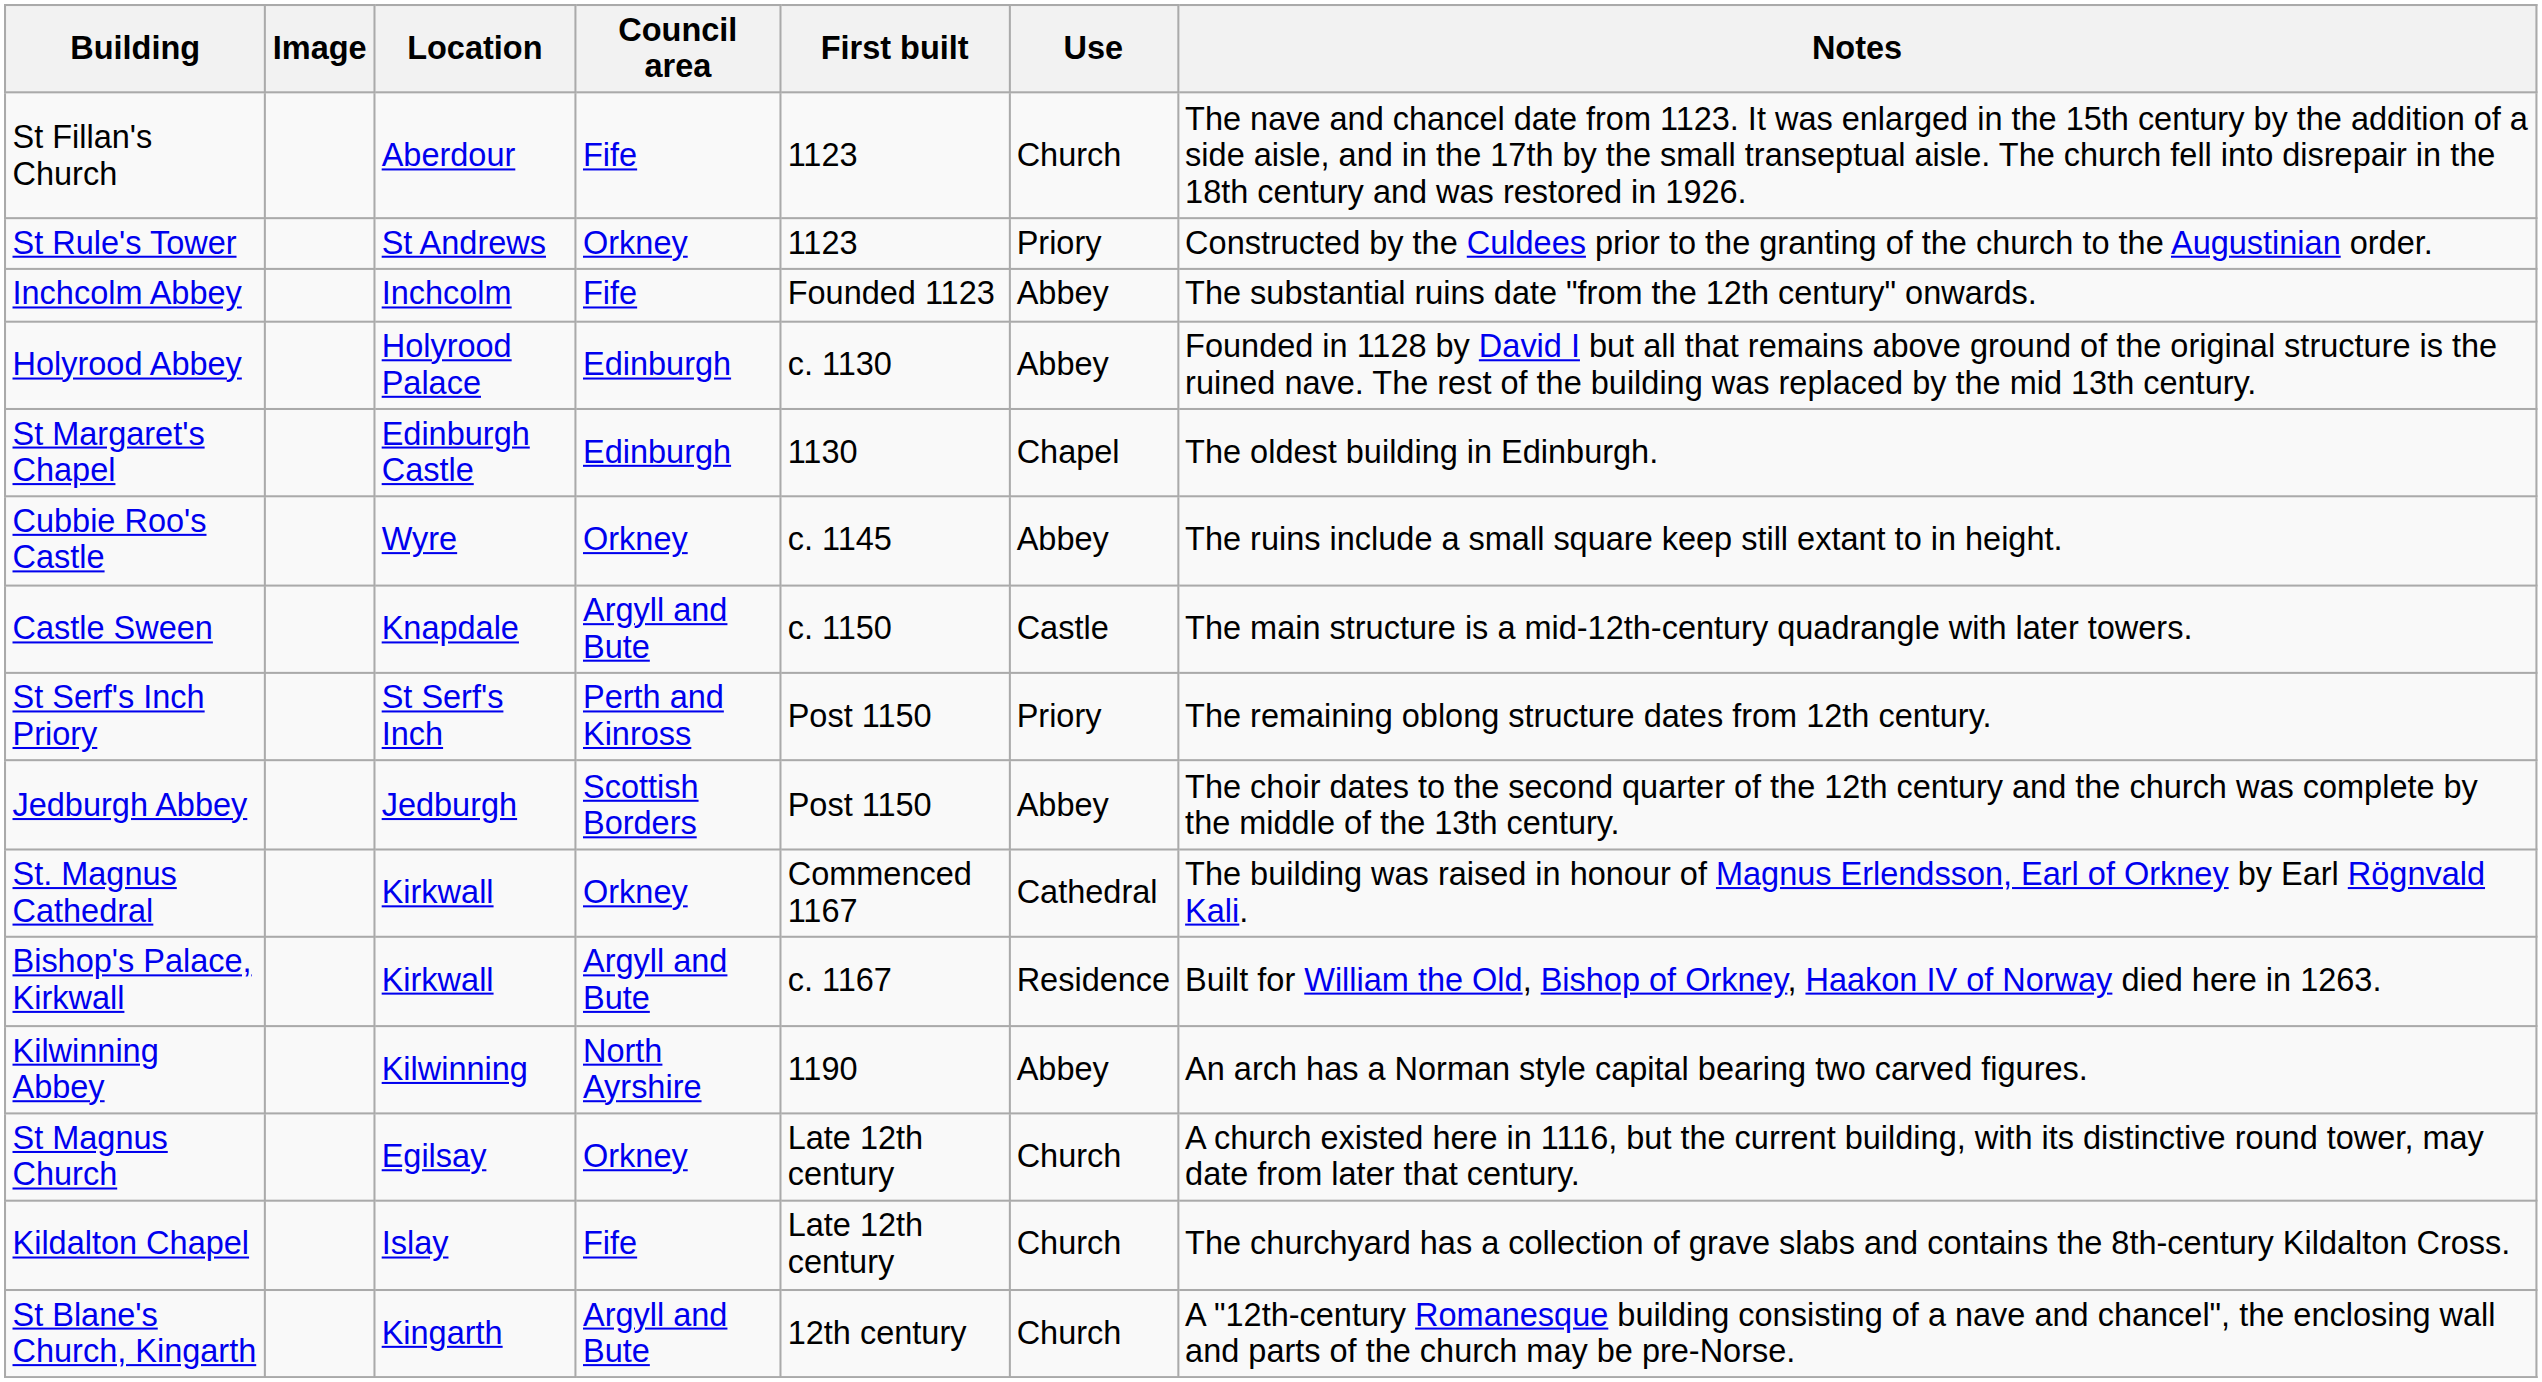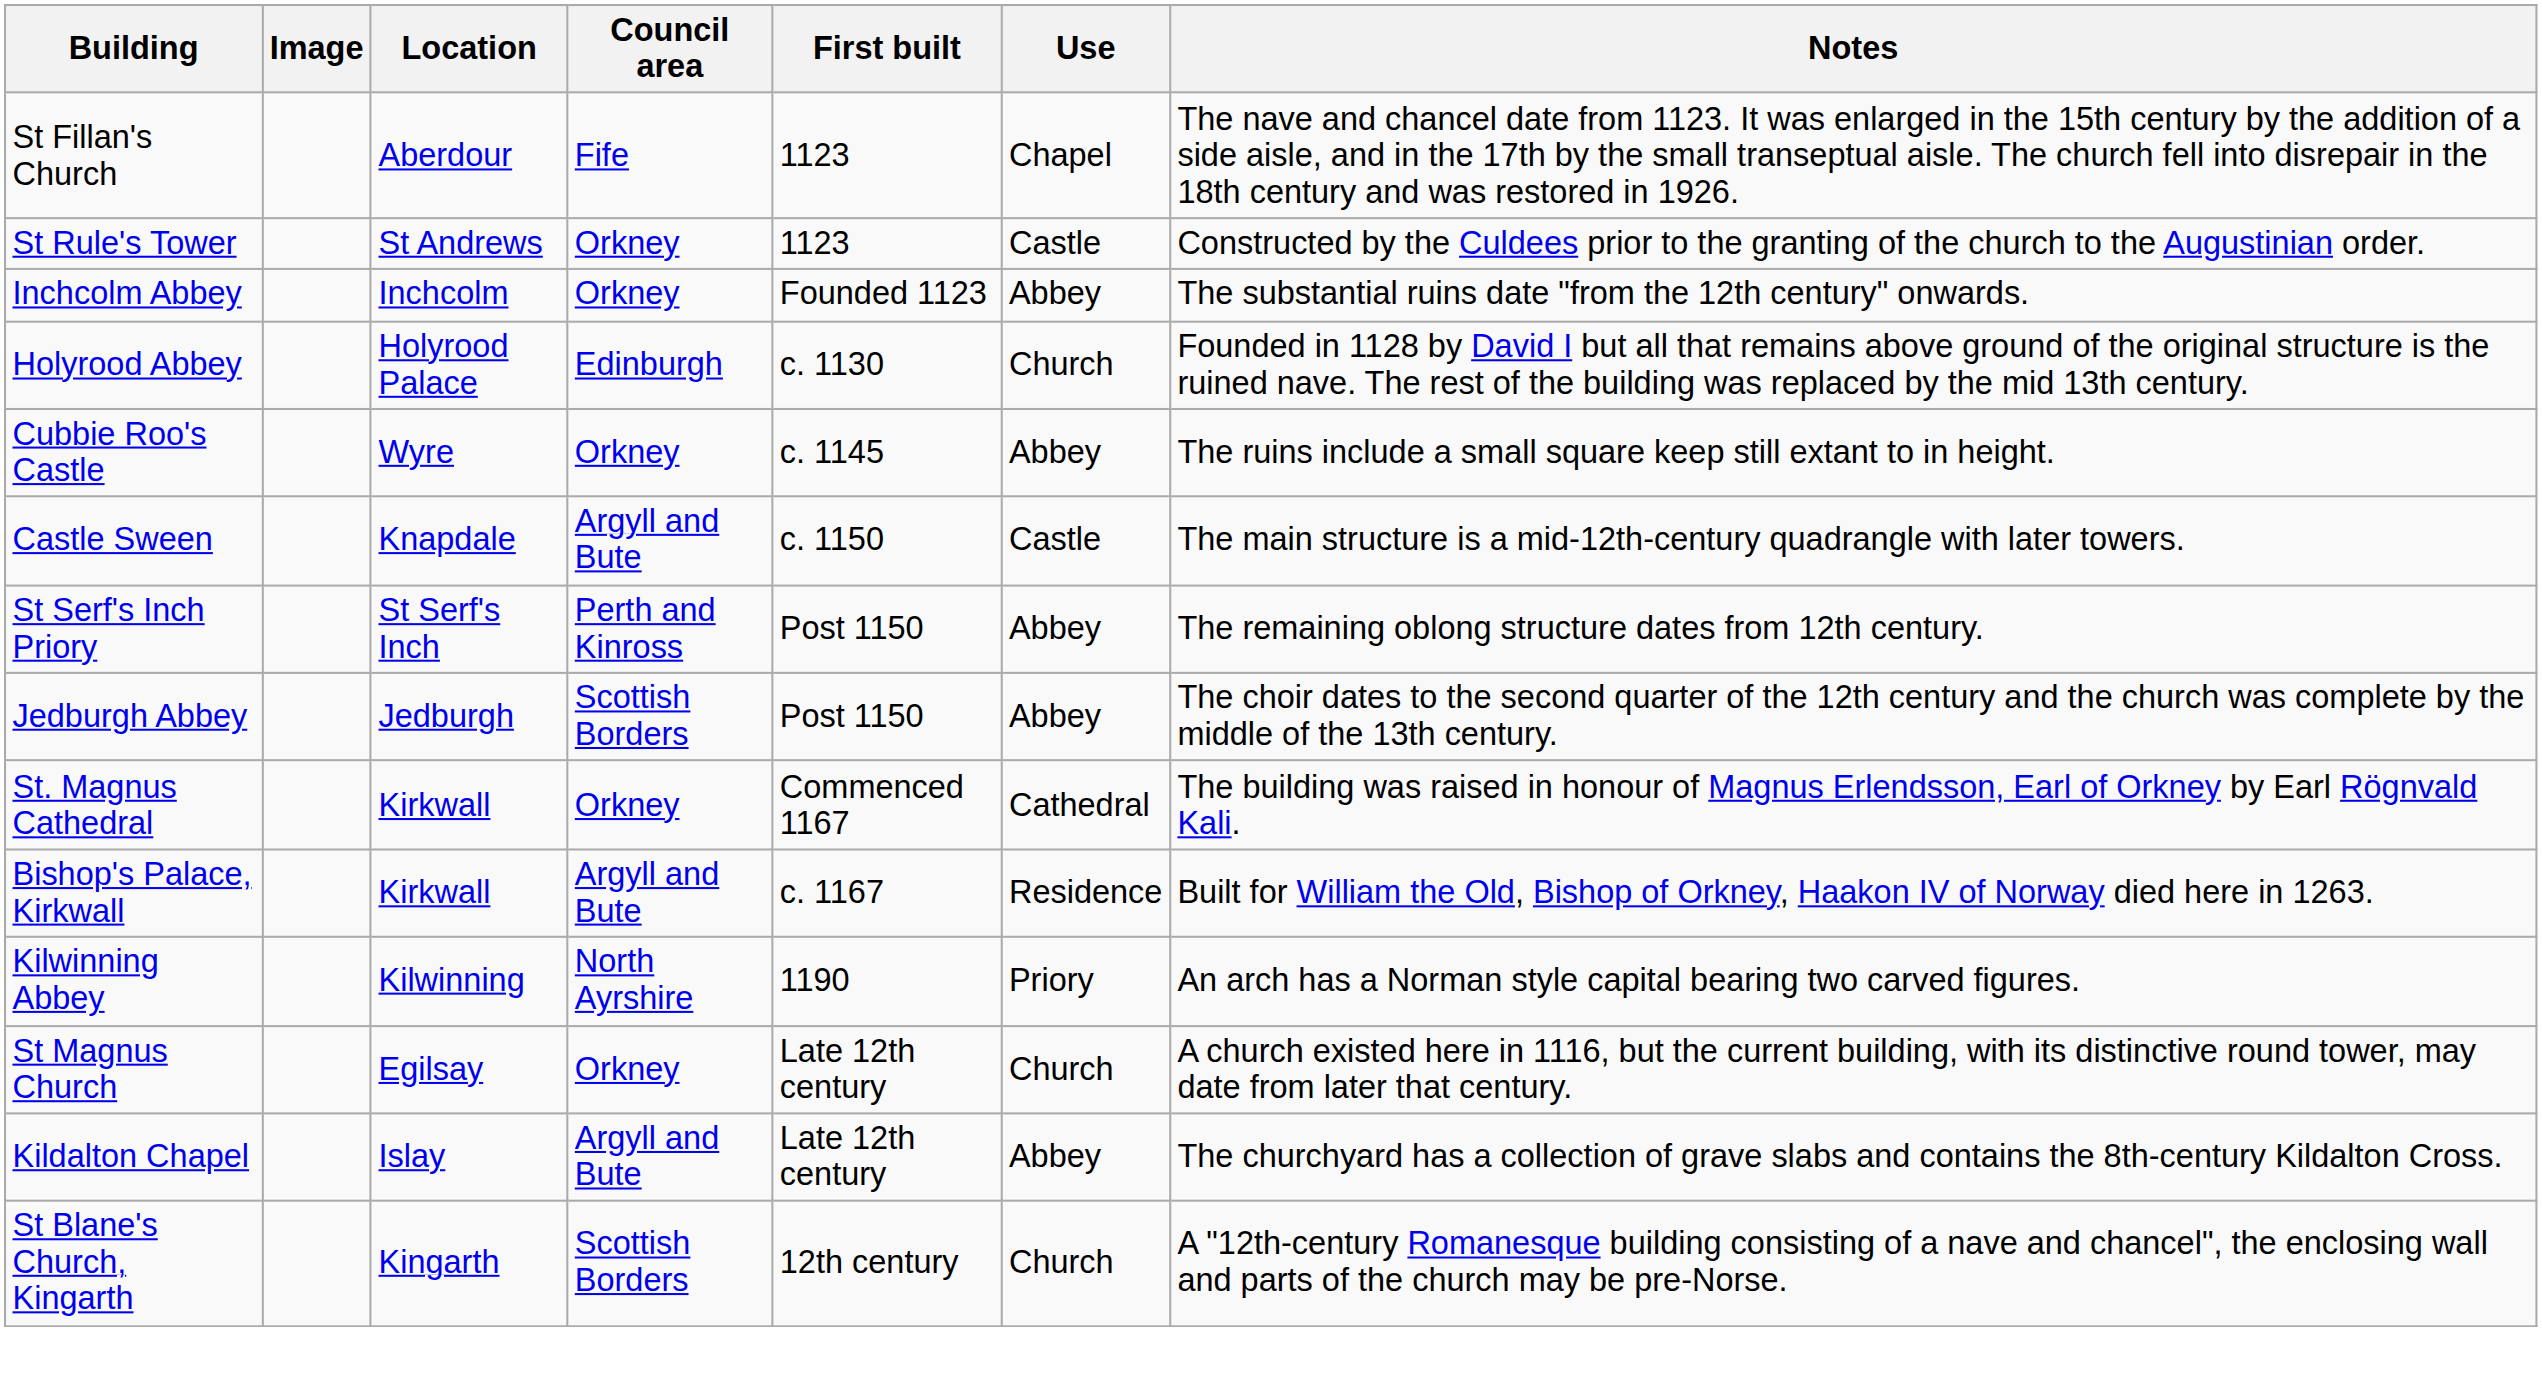 <table class="wikitable sortable">
 <tr>
 <th>Building</th>
 <th>Image</th>
 <th>Location</th>
 <th>Council area</th>
 <th>First built</th>
 <th>Use</th>
 <th>Notes</th>
 </tr>
 <tr>
 <td>St Fillan's Church</td>
 <td></td>
 <td><a href='#'>Aberdour</a></td>
 <td><a href='#'>Fife</a></td>
 <td>1123</td>
-<td>Church</td>
+<td>Chapel</td>
 <td>The nave and chancel date from 1123. It was enlarged in the 15th century by the addition of a side aisle, and in the 17th by the small transeptual aisle. The church fell into disrepair in the 18th century and was restored in 1926.</td>
 </tr>
 <tr>
 <td><a href='#'>St Rule's Tower</a></td>
 <td></td>
 <td><a href='#'>St Andrews</a></td>
 <td><a href='#'>Orkney</a></td>
 <td>1123</td>
-<td>Priory</td>
+<td>Castle</td>
 <td>Constructed by the <a href='#'>Culdees</a> prior to the granting of the church to the <a href='#'>Augustinian</a> order.</td>
 </tr>
 <tr>
 <td><a href='#'>Inchcolm Abbey</a></td>
 <td></td>
 <td><a href='#'>Inchcolm</a></td>
-<td><a href='#'>Fife</a></td>
+<td><a href='#'>Orkney</a></td>
 <td>Founded 1123</td>
 <td>Abbey</td>
 <td>The substantial ruins date "from the 12th century" onwards.</td>
 </tr>
 <tr>
 <td><a href='#'>Holyrood Abbey</a></td>
 <td></td>
 <td><a href='#'>Holyrood Palace</a></td>
 <td><a href='#'>Edinburgh</a></td>
 <td>c. 1130</td>
-<td>Abbey</td>
+<td>Church</td>
 <td>Founded in 1128 by <a href='#'>David I</a> but all that remains above ground of the original structure is the ruined nave. The rest of the building was replaced by the mid 13th century.</td>
-</tr>
-<tr>
-<td><a href='#'>St Margaret's Chapel</a></td>
-<td></td>
-<td><a href='#'>Edinburgh Castle</a></td>
-<td><a href='#'>Edinburgh</a></td>
-<td>1130</td>
-<td>Chapel</td>
-<td>The oldest building in Edinburgh.</td>
 </tr>
 <tr>
 <td><a href='#'>Cubbie Roo's Castle</a></td>
 <td></td>
 <td><a href='#'>Wyre</a></td>
 <td><a href='#'>Orkney</a></td>
 <td>c. 1145</td>
 <td>Abbey</td>
 <td>The ruins include a small square keep still extant to  in height.</td>
 </tr>
 <tr>
 <td><a href='#'>Castle Sween</a></td>
 <td></td>
 <td><a href='#'>Knapdale</a></td>
 <td><a href='#'>Argyll and Bute</a></td>
 <td>c. 1150</td>
 <td>Castle</td>
 <td>The main structure is a mid-12th-century quadrangle with later towers.</td>
 </tr>
 <tr>
 <td><a href='#'>St Serf's Inch Priory</a></td>
 <td></td>
 <td><a href='#'>St Serf's Inch</a></td>
 <td><a href='#'>Perth and Kinross</a></td>
 <td>Post 1150</td>
-<td>Priory</td>
+<td>Abbey</td>
 <td>The remaining oblong structure dates from 12th century.</td>
 </tr>
 <tr>
 <td><a href='#'>Jedburgh Abbey</a></td>
 <td></td>
 <td><a href='#'>Jedburgh</a></td>
 <td><a href='#'>Scottish Borders</a></td>
 <td>Post 1150</td>
 <td>Abbey</td>
 <td>The choir dates to the second quarter of the 12th century and the church was complete by the middle of the 13th century.</td>
 </tr>
 <tr>
 <td><a href='#'>St. Magnus Cathedral</a></td>
 <td></td>
 <td><a href='#'>Kirkwall</a></td>
 <td><a href='#'>Orkney</a></td>
 <td>Commenced 1167</td>
 <td>Cathedral</td>
 <td>The building was  raised in honour of <a href='#'>Magnus Erlendsson, Earl of Orkney</a> by Earl <a href='#'>Rögnvald Kali</a>.</td>
 </tr>
 <tr>
 <td><a href='#'>Bishop's Palace, Kirkwall</a></td>
 <td></td>
 <td><a href='#'>Kirkwall</a></td>
 <td><a href='#'>Argyll and Bute</a></td>
 <td>c. 1167</td>
 <td>Residence</td>
 <td>Built for <a href='#'>William the Old</a>, <a href='#'>Bishop of Orkney</a>, <a href='#'>Haakon IV of Norway</a> died here in 1263.</td>
 </tr>
 <tr>
 <td><a href='#'>Kilwinning Abbey</a></td>
 <td></td>
 <td><a href='#'>Kilwinning</a></td>
 <td><a href='#'>North Ayrshire</a></td>
 <td>1190</td>
-<td>Abbey</td>
+<td>Priory</td>
 <td>An arch has a Norman style capital bearing two carved figures.</td>
 </tr>
 <tr>
 <td><a href='#'>St Magnus Church</a></td>
 <td></td>
 <td><a href='#'>Egilsay</a></td>
 <td><a href='#'>Orkney</a></td>
 <td>Late 12th century</td>
 <td>Church</td>
 <td>A church existed here in 1116, but the current building, with its distinctive round tower, may date from later that century.</td>
 </tr>
 <tr>
 <td><a href='#'>Kildalton Chapel</a></td>
 <td></td>
 <td><a href='#'>Islay</a></td>
-<td><a href='#'>Fife</a></td>
+<td><a href='#'>Argyll and Bute</a></td>
 <td>Late 12th century</td>
-<td>Church</td>
+<td>Abbey</td>
 <td>The churchyard has a collection of grave slabs and contains the 8th-century Kildalton Cross.</td>
 </tr>
 <tr>
 <td><a href='#'>St Blane's Church, Kingarth</a></td>
 <td></td>
 <td><a href='#'>Kingarth</a></td>
-<td><a href='#'>Argyll and Bute</a></td>
+<td><a href='#'>Scottish Borders</a></td>
 <td>12th century</td>
 <td>Church</td>
 <td>A "12th-century <a href='#'>Romanesque</a> building consisting of a nave and chancel", the enclosing wall and parts of the church may be pre-Norse.</td>
 </tr>
 <tr>
 </tr>
 </table>
